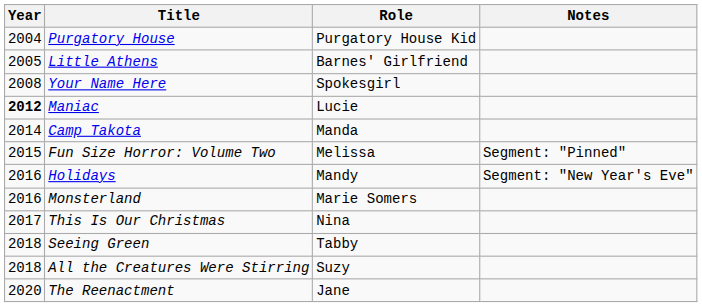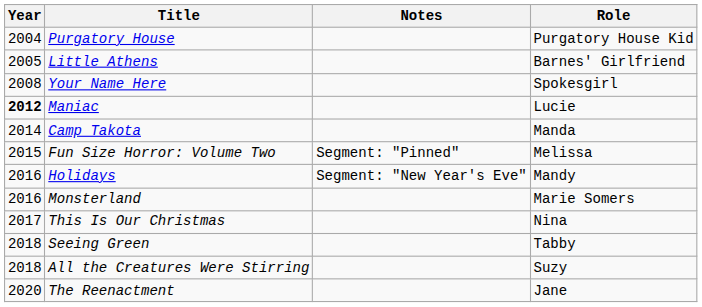 <table class="wikitable sortable">
 <tr>
 <th>Year</th>
 <th>Title</th>
+<th class="unsortable">Notes</th>
 <th>Role</th>
-<th class="unsortable">Notes</th>
 </tr>
 <tr>
 <td>2004</td>
 <td><em><a href='#'>Purgatory House</a></em></td>
+<td></td>
 <td>Purgatory House Kid</td>
-<td></td>
 </tr>
 <tr>
 <td>2005</td>
 <td><em><a href='#'>Little Athens</a></em></td>
+<td></td>
 <td>Barnes' Girlfriend</td>
-<td></td>
 </tr>
 <tr>
 <td>2008</td>
 <td><em><a href='#'>Your Name Here</a></em></td>
+<td></td>
 <td>Spokesgirl</td>
-<td></td>
 </tr>
 <tr>
 <td><strong>2012</strong></td>
 <td><em><a href='#'>Maniac</a></em></td>
+<td></td>
 <td>Lucie</td>
-<td></td>
 </tr>
 <tr>
 <td>2014</td>
 <td><em><a href='#'>Camp Takota</a></em></td>
+<td></td>
 <td>Manda</td>
-<td></td>
 </tr>
 <tr>
 <td>2015</td>
 <td><em>Fun Size Horror: Volume Two</em></td>
+<td>Segment: "Pinned"</td>
 <td>Melissa</td>
-<td>Segment: "Pinned"</td>
 </tr>
 <tr>
 <td>2016</td>
 <td><em><a href='#'>Holidays</a></em></td>
+<td>Segment: "New Year's Eve"</td>
 <td>Mandy</td>
-<td>Segment: "New Year's Eve"</td>
 </tr>
 <tr>
 <td>2016</td>
 <td><em>Monsterland</em></td>
+<td></td>
 <td>Marie Somers</td>
-<td></td>
 </tr>
 <tr>
 <td>2017</td>
 <td><em>This Is Our Christmas</em></td>
+<td></td>
 <td>Nina</td>
-<td></td>
 </tr>
 <tr>
 <td>2018</td>
 <td><em>Seeing Green</em></td>
+<td></td>
 <td>Tabby</td>
-<td></td>
 </tr>
 <tr>
 <td>2018</td>
 <td><em>All the Creatures Were Stirring</em></td>
+<td></td>
 <td>Suzy</td>
-<td></td>
 </tr>
 <tr>
 <td>2020</td>
 <td><em>The Reenactment</em></td>
+<td></td>
 <td>Jane</td>
-<td></td>
 </tr>
 </table>
